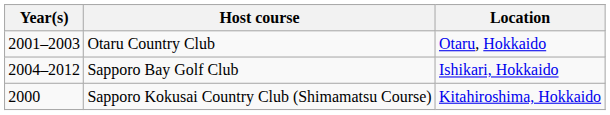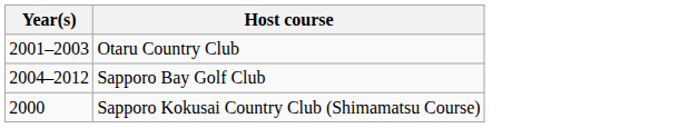 <table class=wikitable style="font-size:95%">
 <tr>
 <th>Year(s)</th>
 <th>Host course</th>
-<th>Location</th>
 </tr>
 <tr>
 <td>2001–2003</td>
 <td>Otaru Country Club</td>
-<td><a href='#'>Otaru</a>, <a href='#'>Hokkaido</a></td>
 </tr>
 <tr>
 <td>2004–2012</td>
 <td>Sapporo Bay Golf Club</td>
-<td><a href='#'>Ishikari, Hokkaido</a></td>
 </tr>
 <tr>
 <td>2000</td>
 <td>Sapporo Kokusai Country Club (Shimamatsu Course)</td>
-<td><a href='#'>Kitahiroshima, Hokkaido</a></td>
 </tr>
 </table>
